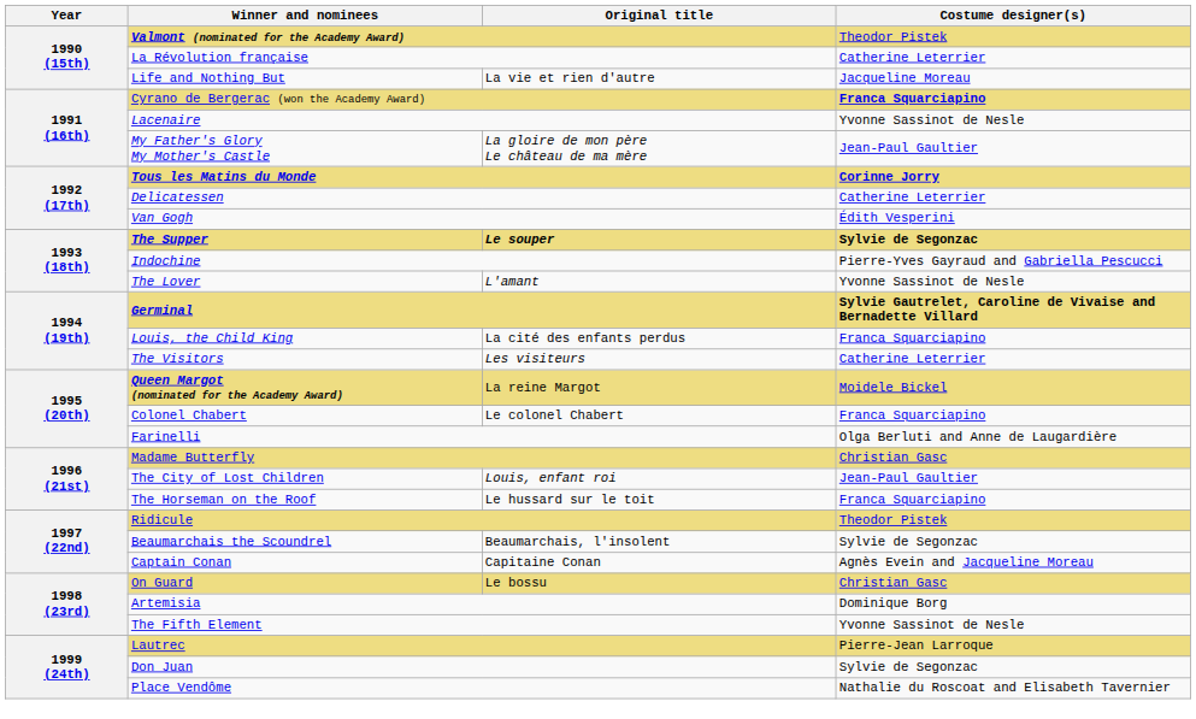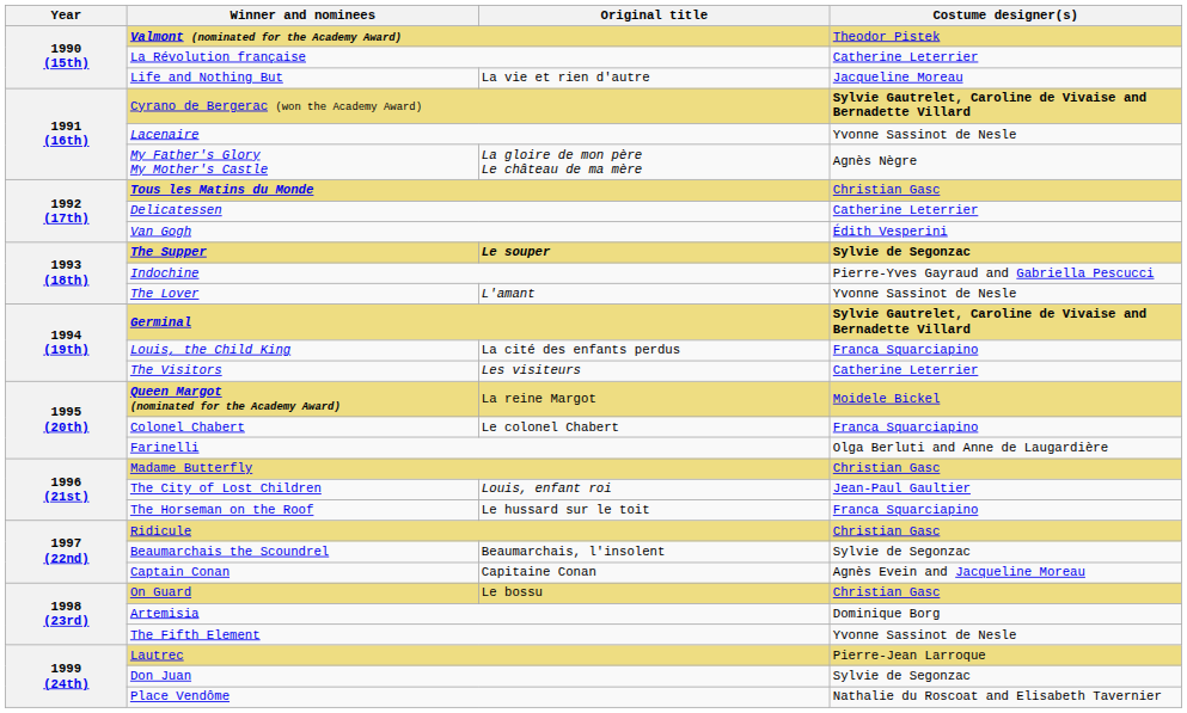 <table class="wikitable" width="95%" cellpadding="5">
 <tr>
 <th width="100">Year</th>
 <th width="300">Winner and nominees</th>
 <th width="300">Original title</th>
 <th width="300">Costume designer(s)</th>
 </tr>
 <tr>
 <th rowspan="3" style="text-align:center;">1990<br><a href='#'>(15th)</a></th>
 <td colspan="2" style="background:#eedd82;"><strong><em><a href='#'>Valmont</a><em> <small>(nominated for the Academy Award)</small><strong></td>
 <td style="background:#eedd82;"><a href='#'></strong>Theodor Pistek<strong></a></td>
 </tr>
 <tr>
 <td colspan="2"></em><a href='#'>La Révolution française</a><em></td>
 <td><a href='#'>Catherine Leterrier</a></td>
 </tr>
 <tr>
 <td></em><a href='#'>Life and Nothing But</a><em></td>
 <td></em>La vie et rien d'autre<em></td>
 <td><a href='#'>Jacqueline Moreau</a></td>
 </tr>
 <tr>
 <th rowspan="3" style="text-align:center;">1991<br><a href='#'>(16th)</a></th>
 <td colspan="2" style="background:#eedd82;"></em></strong><a href='#'>Cyrano de Bergerac</a></em> <small>(won the Academy Award)</small></strong></td>
-<td style="background:#eedd82;"><strong><a href='#'>Franca Squarciapino</a></strong></td>
+<td style="background:#eedd82;"><strong>Sylvie Gautrelet, Caroline de Vivaise and Bernadette Villard</strong></td>
 </tr>
 <tr>
 <td colspan="2"><em><a href='#'>Lacenaire</a></em></td>
 <td>Yvonne Sassinot de Nesle</td>
 </tr>
 <tr>
 <td><em><a href='#'>My Father's Glory</a></em><br><em><a href='#'>My Mother's Castle</a></em></td>
 <td><em>La gloire de mon père</em><br><em>Le château de ma mère</em></td>
-<td><a href='#'>Jean-Paul Gaultier</a></td>
+<td>Agnès Nègre</td>
 </tr>
 <tr>
 <th rowspan="3" style="text-align:center;">1992<br><a href='#'>(17th)</a></th>
 <td colspan="2" style="background:#eedd82;"><em><a href='#'><strong>Tous les Matins du Monde</strong></a></em></td>
-<td style="background:#eedd82;"><strong><a href='#'>Corinne Jorry</a></strong></td>
+<td style="background:#eedd82;"></strong><a href='#'>Christian Gasc</a><strong></td>
 </tr>
 <tr>
 <td colspan="2"><em><a href='#'>Delicatessen</a></em></td>
 <td><a href='#'>Catherine Leterrier</a></td>
 </tr>
 <tr>
 <td colspan="2"><em><a href='#'>Van Gogh</a></em></td>
 <td><a href='#'>Édith Vesperini</a></td>
 </tr>
 <tr>
 <th rowspan="3" style="text-align:center;">1993<br><a href='#'>(18th)</a></th>
 <td style="background:#eedd82;"><em><a href='#'><strong>The Supper</strong></a></em></td>
 <td style="background:#eedd82;"><strong><em>Le souper</em></strong></td>
 <td style="background:#eedd82;"><strong>Sylvie de Segonzac</strong></td>
 </tr>
 <tr>
 <td colspan="2"><em><a href='#'>Indochine</a></em></td>
 <td>Pierre-Yves Gayraud and <a href='#'>Gabriella Pescucci</a></td>
 </tr>
 <tr>
 <td><em><a href='#'>The Lover</a></em></td>
 <td><em>L'amant</em></td>
 <td>Yvonne Sassinot de Nesle</td>
 </tr>
 <tr>
 <th rowspan="3" style="text-align:center;">1994<br><a href='#'>(19th)</a></th>
 <td colspan="2" style="background:#eedd82;"><em><a href='#'><strong>Germinal</strong></a></em></td>
 <td style="background:#eedd82;"><strong>Sylvie Gautrelet, Caroline de Vivaise and Bernadette Villard</strong></td>
 </tr>
 <tr>
 <td><em><a href='#'>Louis, the Child King</a></em></td>
 <td></em>La cité des enfants perdus<em></td>
 <td><a href='#'>Franca Squarciapino</a></td>
 </tr>
 <tr>
 <td><em><a href='#'>The Visitors</a></em></td>
 <td><em>Les visiteurs</em></td>
 <td><a href='#'>Catherine Leterrier</a></td>
 </tr>
 <tr>
 <th rowspan="3" style="text-align:center;">1995<br><a href='#'>(20th)</a></th>
 <td style="background:#eedd82;"><strong><em><a href='#'>Queen Margot</a><em><br><small>(nominated for the Academy Award)</small><strong></td>
 <td style="background:#eedd82;"></em></strong>La reine Margot<strong><em></td>
 <td style="background:#eedd82;"></strong><a href='#'>Moidele Bickel</a><strong></td>
 </tr>
 <tr>
 <td></em><a href='#'>Colonel Chabert</a><em></td>
 <td></em>Le colonel Chabert<em></td>
 <td><a href='#'>Franca Squarciapino</a></td>
 </tr>
 <tr>
 <td colspan="2"></em><a href='#'>Farinelli</a><em></td>
 <td>Olga Berluti and Anne de Laugardière</td>
 </tr>
 <tr>
 <th rowspan="3" style="text-align:center;">1996<br><a href='#'>(21st)</a></th>
 <td colspan="2" style="background:#eedd82;"></em><a href='#'></strong>Madame Butterfly<strong></a><em></td>
 <td style="background:#eedd82;"></strong><a href='#'>Christian Gasc</a><strong></td>
 </tr>
 <tr>
 <td></em><a href='#'>The City of Lost Children</a><em></td>
 <td><em>Louis, enfant roi</em></td>
 <td><a href='#'>Jean-Paul Gaultier</a></td>
 </tr>
 <tr>
 <td></em><a href='#'>The Horseman on the Roof</a><em></td>
 <td></em>Le hussard sur le toit<em></td>
 <td><a href='#'>Franca Squarciapino</a></td>
 </tr>
 <tr>
 <th rowspan="3" style="text-align:center;">1997<br><a href='#'>(22nd)</a></th>
 <td colspan="2" style="background:#eedd82;"></em><a href='#'></strong>Ridicule<strong></a><em></td>
-<td style="background:#eedd82;"><a href='#'></strong>Theodor Pistek<strong></a></td>
+<td style="background:#eedd82;"></strong><a href='#'>Christian Gasc</a><strong></td>
 </tr>
 <tr>
 <td></em><a href='#'>Beaumarchais the Scoundrel</a><em></td>
 <td></em>Beaumarchais, l'insolent<em></td>
 <td>Sylvie de Segonzac</td>
 </tr>
 <tr>
 <td></em><a href='#'>Captain Conan</a><em></td>
 <td></em>Capitaine Conan<em></td>
 <td>Agnès Evein and <a href='#'>Jacqueline Moreau</a></td>
 </tr>
 <tr>
 <th rowspan="3" style="text-align:center;">1998<br><a href='#'>(23rd)</a></th>
 <td style="background:#eedd82;"></em><a href='#'></strong>On Guard<strong></a><em></td>
 <td style="background:#eedd82;"></em></strong>Le bossu<strong><em></td>
 <td style="background:#eedd82;"></strong><a href='#'>Christian Gasc</a><strong></td>
 </tr>
 <tr>
 <td colspan="2"></em><a href='#'>Artemisia</a><em></td>
 <td>Dominique Borg</td>
 </tr>
 <tr>
 <td colspan="2"></em><a href='#'>The Fifth Element</a><em></td>
 <td>Yvonne Sassinot de Nesle</td>
 </tr>
 <tr>
 <th rowspan="3" style="text-align:center;">1999<br><a href='#'>(24th)</a></th>
 <td colspan="2" style="background:#eedd82;"></em><a href='#'></strong>Lautrec<strong></a><em></td>
 <td style="background:#eedd82;"></strong>Pierre-Jean Larroque<strong></td>
 </tr>
 <tr>
 <td colspan="2"></em><a href='#'>Don Juan</a><em></td>
 <td>Sylvie de Segonzac</td>
 </tr>
 <tr>
 <td colspan="2"></em><a href='#'>Place Vendôme</a><em></td>
 <td>Nathalie du Roscoat and Elisabeth Tavernier</td>
 </tr>
 </table>
